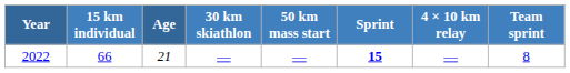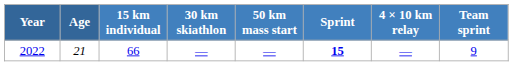 <table class="wikitable" style="font-size:95%; text-align:center; border:grey solid 1px; border-collapse:collapse; background:#ffffff;">
 <tr>
 <th style="background-color:#369; color:white; width:60px;"> Year </th>
+<th style="background-color:#369; color:white; width:40px;"> Age </th>
 <th style="background-color:#4180be; color:white; width:75px;"> 15 km <br> individual </th>
-<th style="background-color:#369; color:white; width:40px;"> Age </th>
 <th style="background-color:#4180be; color:white; width:75px;"> 30 km <br> skiathlon </th>
 <th style="background-color:#4180be; color:white; width:75px;"> 50 km <br> mass start </th>
 <th style="background-color:#4180be; color:white; width:75px;"> Sprint </th>
 <th style="background-color:#4180be; color:white; width:75px;"> 4 × 10 km <br> relay </th>
 <th style="background-color:#4180be; color:white; width:75px;"> Team <br> sprint </th>
 </tr>
 <tr>
 <td><a href='#'>2022</a></td>
+<td><em>21</em></td>
 <td><a href='#'>66</a></td>
-<td><em>21</em></td>
 <td><a href='#'>—</a></td>
 <td><a href='#'>—</a></td>
 <td><strong><a href='#'>15</a></strong></td>
 <td><a href='#'>—</a></td>
-<td><a href='#'>8</a></td>
+<td><a href='#'>9</a></td>
 </tr>
 </table>
